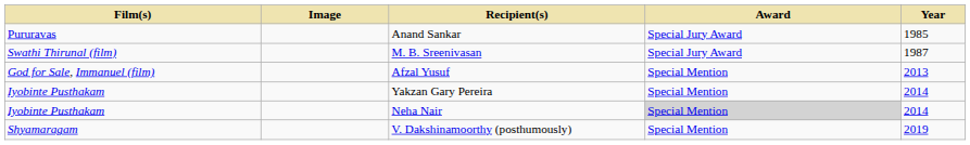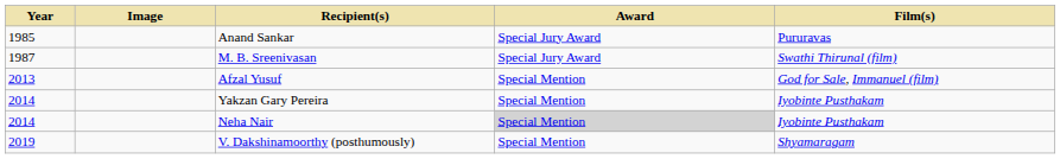 <table class="wikitable sortable plainrowheaders" style="width:100%">
 <tr>
-<th scope="col" style="background-color:#EFE4B0;width:20%;">Film(s)</th>
+<th scope="col" style="background-color:#EFE4B0;width:5%;">Year</th>
 <th scope="col" style="background-color:#EFE4B0;width:10%" class="unsortable">Image</th>
 <th scope="col" style="background-color:#EFE4B0;width:20%;">Recipient(s)</th>
 <th scope="col" style="background-color:#EFE4B0;width:20%;">Award</th>
-<th scope="col" style="background-color:#EFE4B0;width:5%;">Year</th>
+<th scope="col" style="background-color:#EFE4B0;width:20%;">Film(s)</th>
 </tr>
 <tr>
-<td><a href='#'>Pururavas</a></td>
+<td>1985</td>
 <td></td>
 <td>Anand Sankar</td>
 <td><a href='#'>Special Jury Award</a></td>
-<td>1985</td>
+<td><a href='#'>Pururavas</a></td>
 </tr>
 <tr>
-<td><em><a href='#'>Swathi Thirunal (film)</a></em></td>
+<td>1987</td>
 <td></td>
 <td><a href='#'>M. B. Sreenivasan</a></td>
 <td><a href='#'>Special Jury Award</a></td>
-<td>1987</td>
+<td><em><a href='#'>Swathi Thirunal (film)</a></em></td>
 </tr>
 <tr>
-<td><em><a href='#'>God for Sale</a>, <a href='#'>Immanuel (film)</a></em></td>
+<td><a href='#'>2013</a></td>
 <td></td>
 <td><a href='#'>Afzal Yusuf</a></td>
 <td><a href='#'>Special Mention</a></td>
-<td><a href='#'>2013</a></td>
+<td><em><a href='#'>God for Sale</a>, <a href='#'>Immanuel (film)</a></em></td>
 </tr>
 <tr>
-<td><em><a href='#'>Iyobinte Pusthakam</a></em></td>
+<td><a href='#'>2014</a></td>
 <td></td>
 <td>Yakzan Gary Pereira</td>
 <td><a href='#'>Special Mention</a></td>
-<td><a href='#'>2014</a></td>
+<td><em><a href='#'>Iyobinte Pusthakam</a></em></td>
 </tr>
 <tr>
-<td><em><a href='#'>Iyobinte Pusthakam</a></em></td>
+<td><a href='#'>2014</a></td>
 <td></td>
 <td><a href='#'>Neha Nair</a></td>
 <td style="background: lightgrey;"><a href='#'>Special Mention</a></td>
-<td><a href='#'>2014</a></td>
+<td><em><a href='#'>Iyobinte Pusthakam</a></em></td>
 </tr>
 <tr>
-<td><em><a href='#'>Shyamaragam</a></em></td>
+<td><a href='#'>2019</a></td>
 <td></td>
 <td><a href='#'>V. Dakshinamoorthy</a> (posthumously)</td>
 <td><a href='#'>Special Mention</a></td>
-<td><a href='#'>2019</a></td>
+<td><em><a href='#'>Shyamaragam</a></em></td>
 </tr>
 </table>
